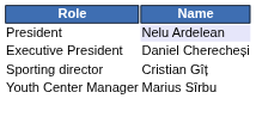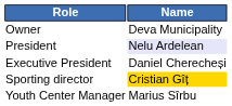 <table class="toccolours">
 <tr>
 <th style="background:#3e6eb2;color:#FFFFFF;border:1px solid #000000;">Role</th>
 <th style="background:#3e6eb2;color:#FFFFFF;border:1px solid #000000;">Name</th>
+</tr>
+<tr>
+<td>Owner</td>
+<td> Deva Municipality</td>
 </tr>
 <tr>
 <td>President</td>
 <td style="background: lavender;"> Nelu Ardelean</td>
 </tr>
 <tr>
 <td>Executive President</td>
 <td> Daniel Cherecheși</td>
 </tr>
 <tr>
 <td>Sporting director</td>
-<td> Cristian Gîț</td>
+<td style="background: gold;"> Cristian Gîț</td>
 </tr>
 <tr>
 <td>Youth Center Manager</td>
 <td> Marius Sîrbu</td>
 </tr>
 </table>
